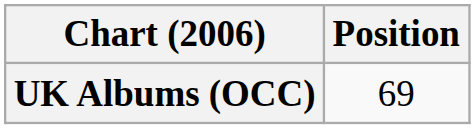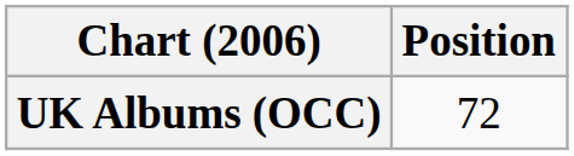 <table class="wikitable plainrowheaders" style="text-align:center">
 <tr>
 <th scope="col">Chart (2006)</th>
 <th scope="col">Position</th>
 </tr>
 <tr>
 <th scope="row">UK Albums (OCC)</th>
-<td>69</td>
+<td>72</td>
 </tr>
 </table>
